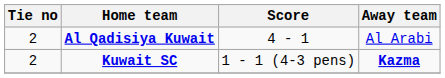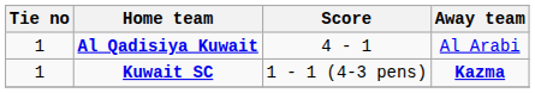 <table class="wikitable" style="text-align: center">
 <tr>
 <th>Tie no</th>
 <th>Home team</th>
 <th>Score</th>
 <th>Away team</th>
 </tr>
 <tr>
-<td>2</td>
+<td>1</td>
 <td><strong><a href='#'>Al Qadisiya Kuwait</a></strong></td>
 <td>4 - 1</td>
 <td><a href='#'>Al Arabi</a></td>
 </tr>
 <tr>
-<td>2</td>
+<td>1</td>
 <td><strong><a href='#'>Kuwait SC</a></strong></td>
 <td>1 - 1 (4-3 pens)</td>
 <td><strong><a href='#'>Kazma</a></strong></td>
 </tr>
 <tr>
 </tr>
 </table>
